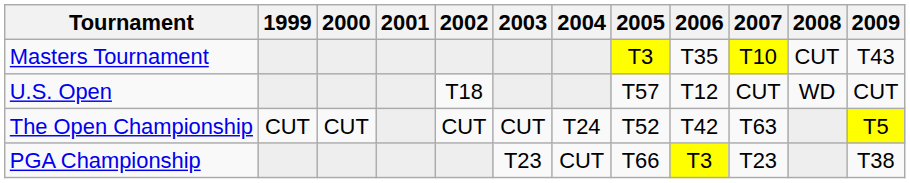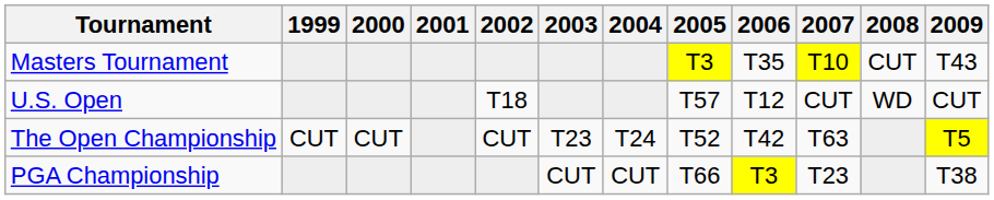 <table class="wikitable" style="font-size:95%;text-align:center;">
 <tr>
 <th>Tournament</th>
 <th>1999</th>
 <th>2000</th>
 <th>2001</th>
 <th>2002</th>
 <th>2003</th>
 <th>2004</th>
 <th>2005</th>
 <th>2006</th>
 <th>2007</th>
 <th>2008</th>
 <th>2009</th>
 </tr>
 <tr>
 <td align=left><a href='#'>Masters Tournament</a></td>
 <td style="background:#eeeeee;"></td>
 <td style="background:#eeeeee;"></td>
 <td style="background:#eeeeee;"></td>
 <td style="background:#eeeeee;"></td>
 <td style="background:#eeeeee;"></td>
 <td style="background:#eeeeee;"></td>
 <td style="background:yellow;">T3</td>
 <td>T35</td>
 <td style="background:yellow;">T10</td>
 <td>CUT</td>
 <td>T43</td>
 </tr>
 <tr>
 <td align=left><a href='#'>U.S. Open</a></td>
 <td style="background:#eeeeee;"></td>
 <td style="background:#eeeeee;"></td>
 <td style="background:#eeeeee;"></td>
 <td>T18</td>
 <td style="background:#eeeeee;"></td>
 <td style="background:#eeeeee;"></td>
 <td>T57</td>
 <td>T12</td>
 <td>CUT</td>
 <td>WD</td>
 <td>CUT</td>
 </tr>
 <tr>
 <td align=left><a href='#'>The Open Championship</a></td>
 <td>CUT</td>
 <td>CUT</td>
 <td style="background:#eeeeee;"></td>
 <td>CUT</td>
-<td>CUT</td>
+<td>T23</td>
 <td>T24</td>
 <td>T52</td>
 <td>T42</td>
 <td>T63</td>
 <td style="background:#eeeeee;"></td>
 <td style="background:yellow;">T5</td>
 </tr>
 <tr>
 <td align=left><a href='#'>PGA Championship</a></td>
 <td style="background:#eeeeee;"></td>
 <td style="background:#eeeeee;"></td>
 <td style="background:#eeeeee;"></td>
 <td style="background:#eeeeee;"></td>
-<td>T23</td>
+<td>CUT</td>
 <td>CUT</td>
 <td>T66</td>
 <td style="background:yellow;">T3</td>
 <td>T23</td>
 <td style="background:#eeeeee;"></td>
 <td>T38</td>
 </tr>
 </table>
